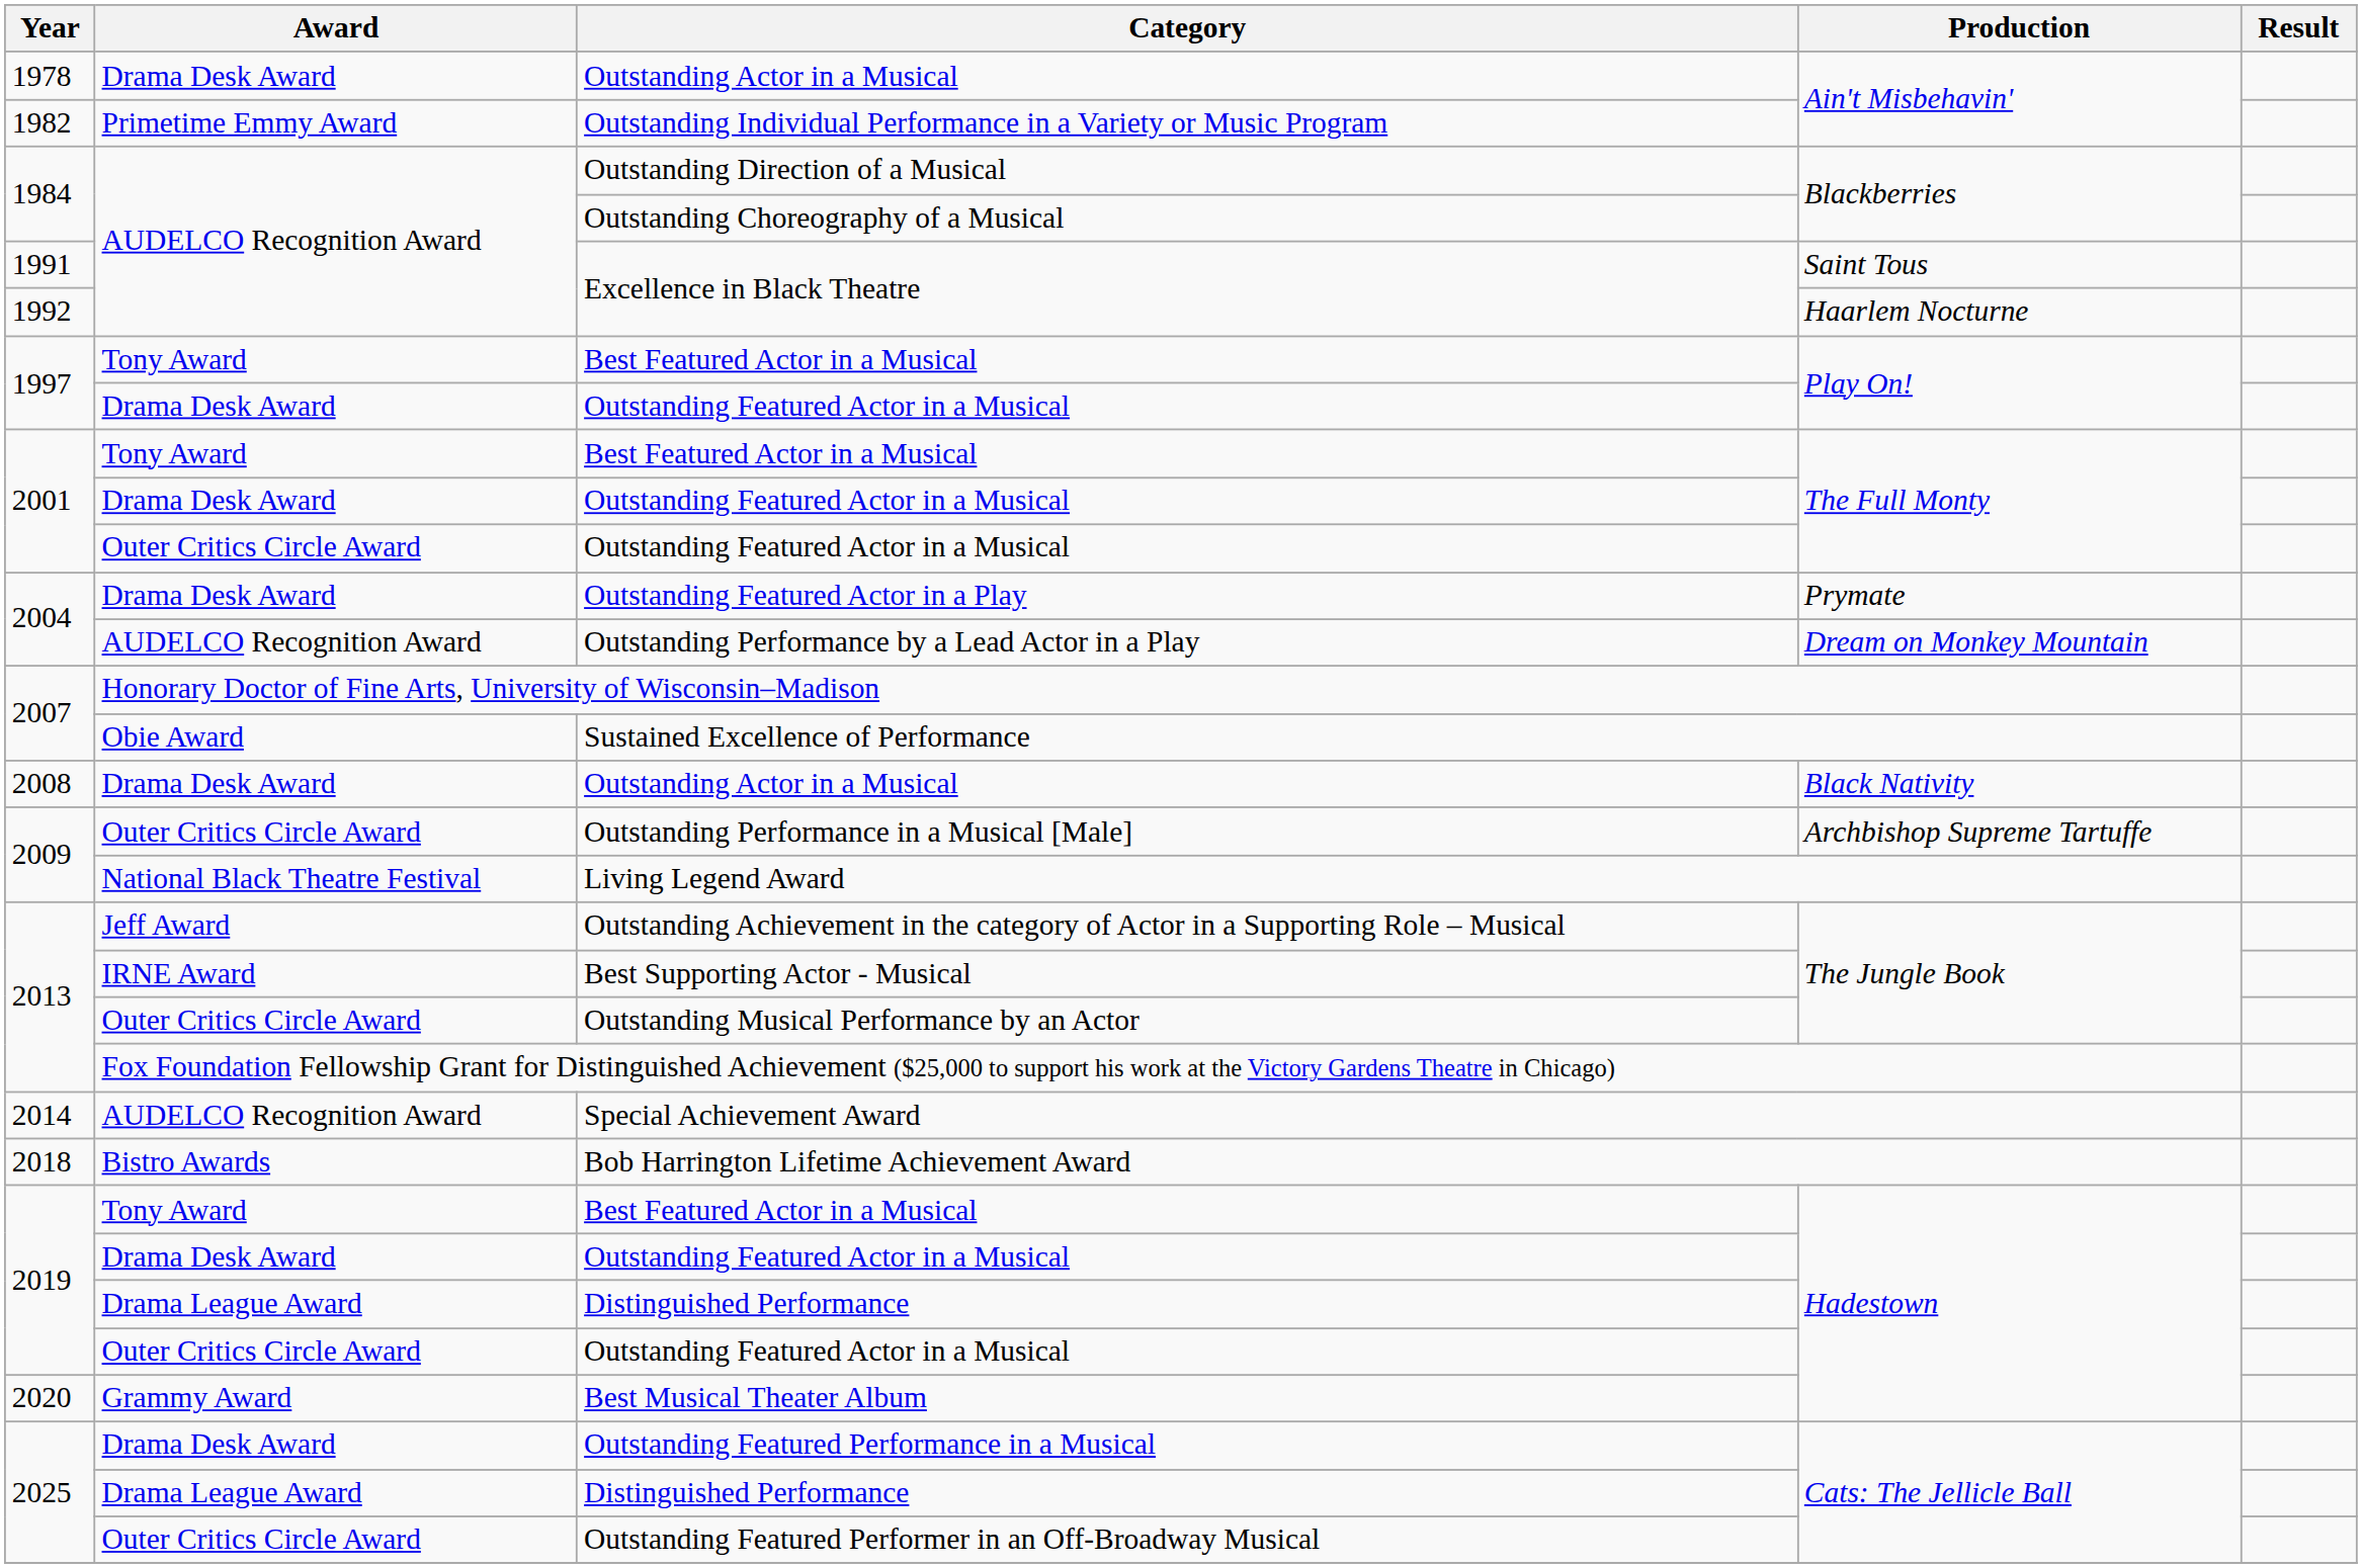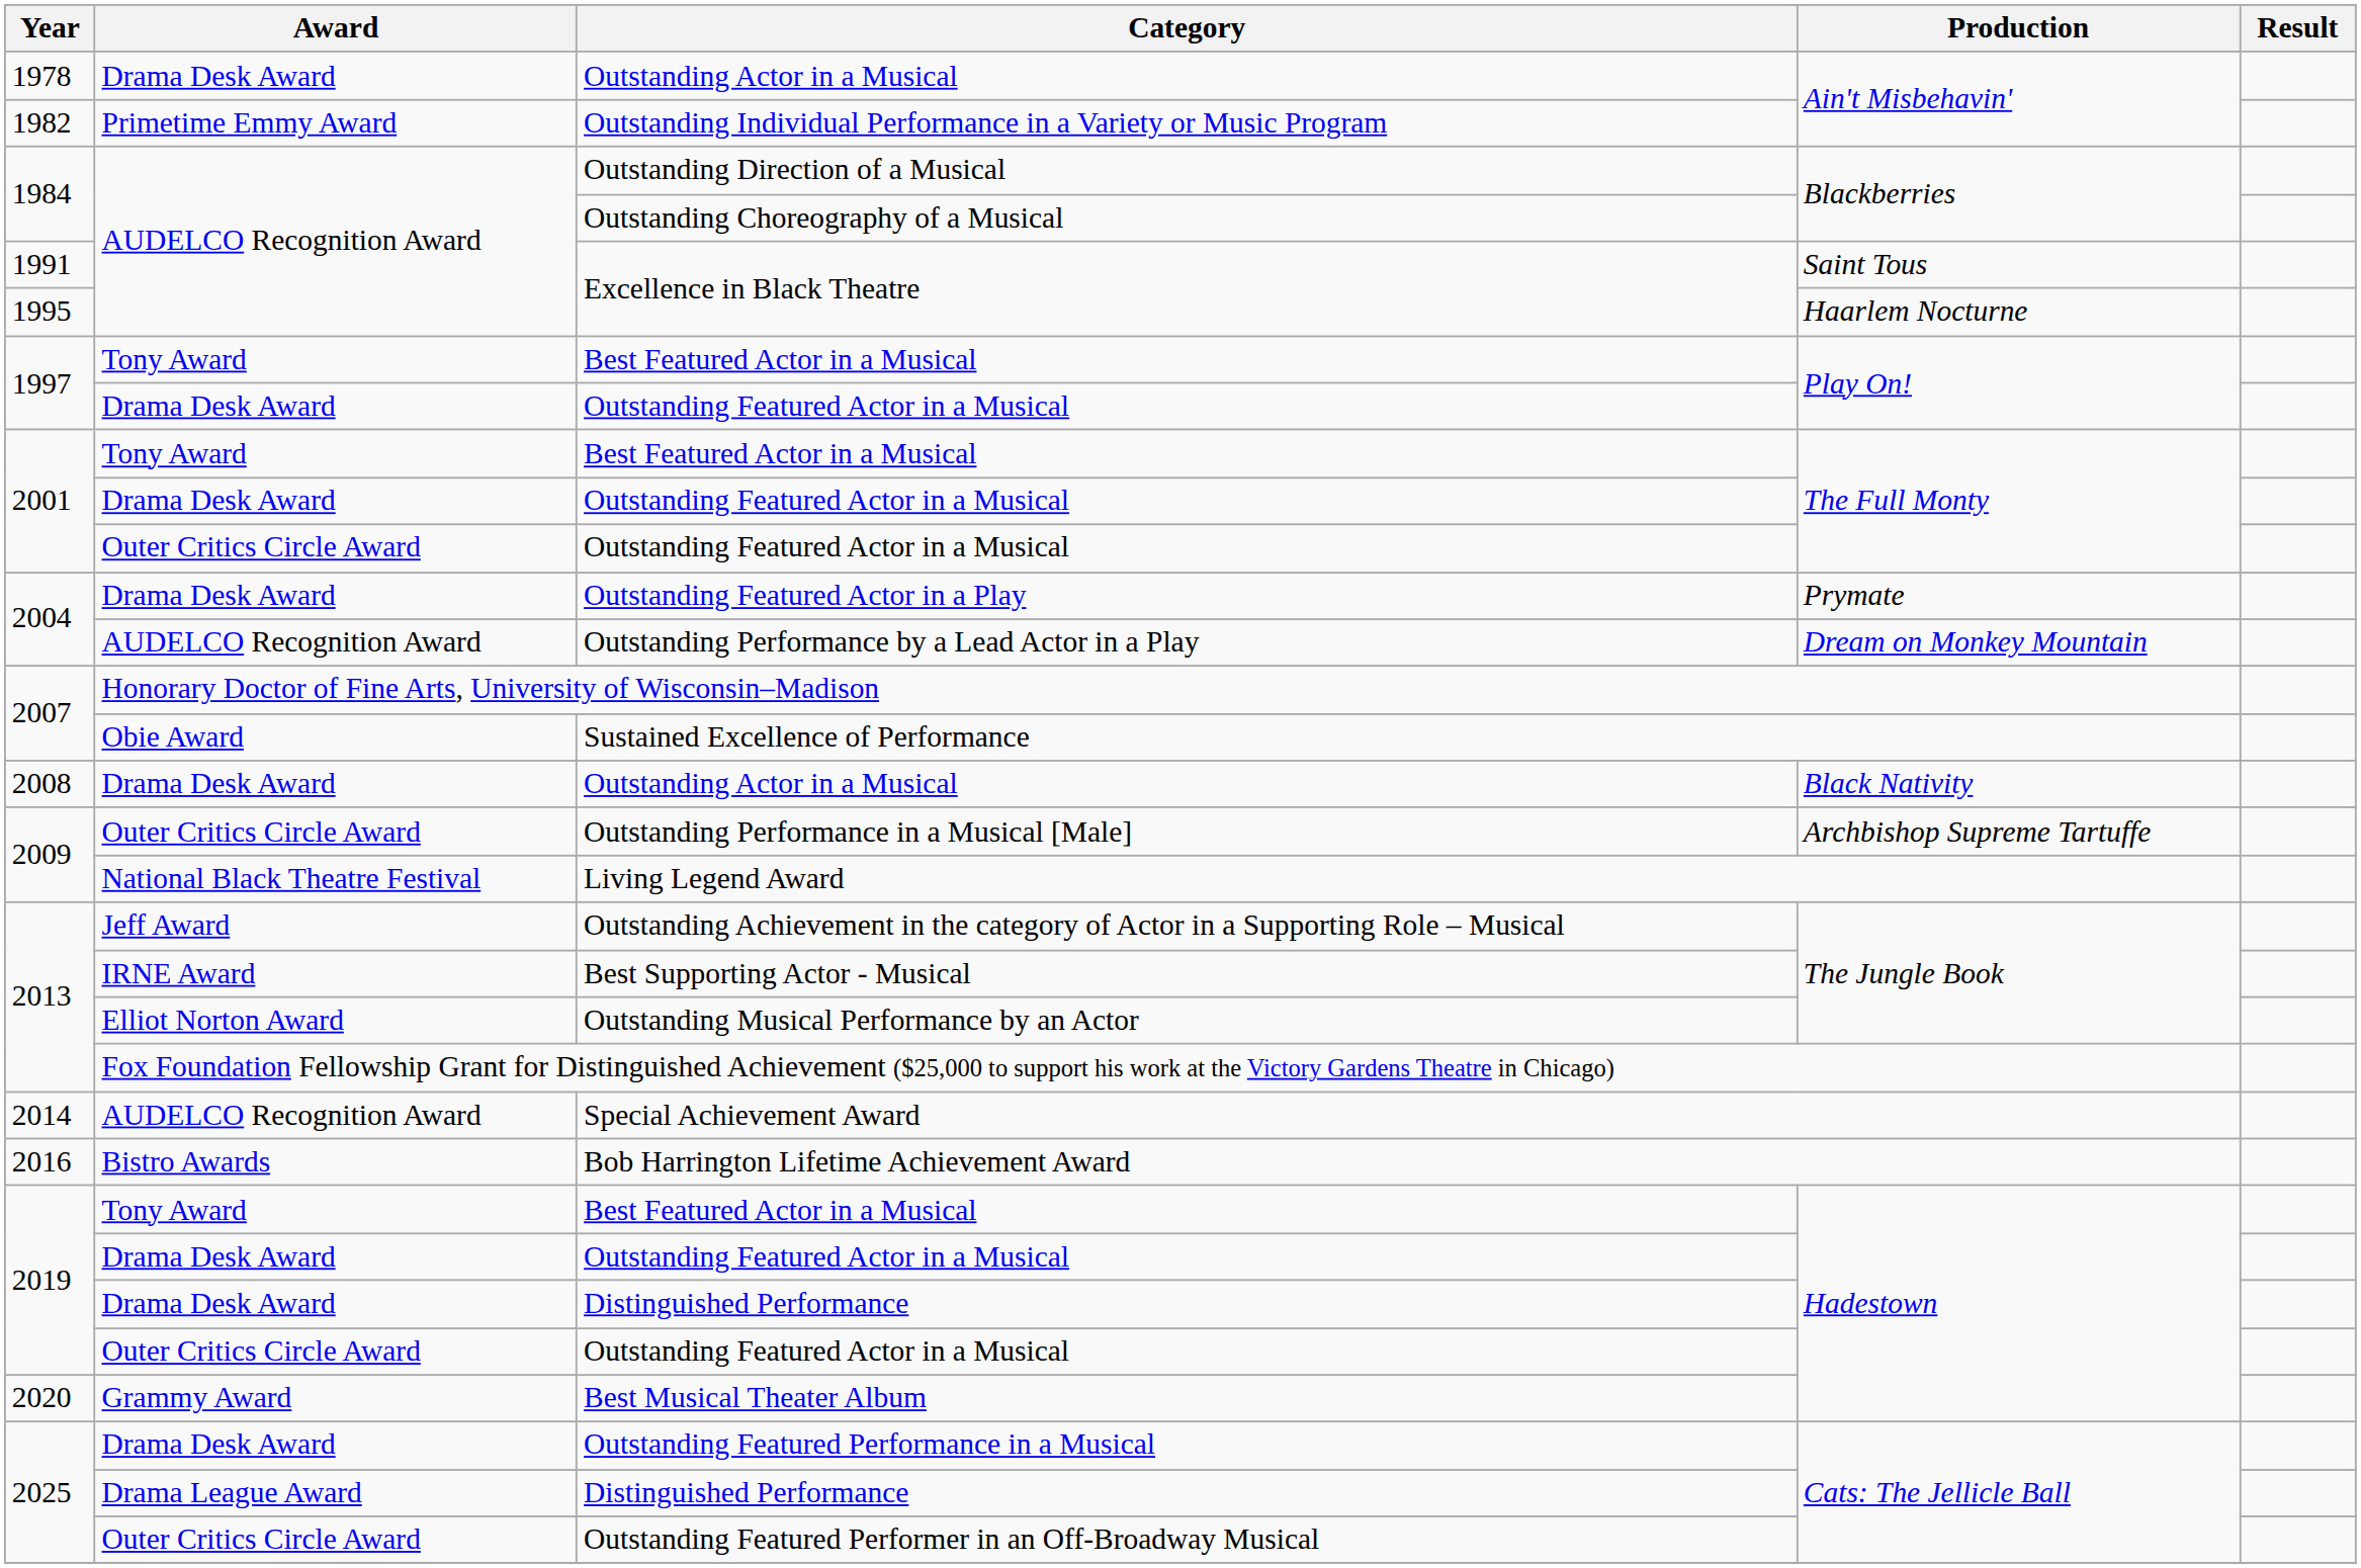 <table class="wikitable"  width="100%">
 <tr>
 <th>Year</th>
 <th>Award</th>
 <th>Category</th>
 <th>Production</th>
 <th>Result</th>
 </tr>
 <tr>
 <td>1978</td>
 <td><a href='#'>Drama Desk Award</a></td>
 <td><a href='#'>Outstanding Actor in a Musical</a></td>
 <td rowspan=2><em><a href='#'>Ain't Misbehavin'</a></em></td>
 <td></td>
 </tr>
 <tr>
 <td>1982</td>
 <td><a href='#'>Primetime Emmy Award</a></td>
 <td><a href='#'>Outstanding Individual Performance in a Variety or Music Program</a></td>
 <td></td>
 </tr>
 <tr>
 <td rowspan=2>1984</td>
 <td rowspan=4><a href='#'>AUDELCO</a> Recognition Award</td>
 <td>Outstanding Direction of a Musical</td>
 <td rowspan=2><em>Blackberries</em></td>
 <td></td>
 </tr>
 <tr>
 <td>Outstanding Choreography of a Musical</td>
 <td></td>
 </tr>
 <tr>
 <td>1991</td>
 <td rowspan=2>Excellence in Black Theatre</td>
 <td><em>Saint Tous</em></td>
 <td></td>
 </tr>
 <tr>
-<td>1992</td>
+<td>1995</td>
 <td><em>Haarlem Nocturne</em></td>
 <td></td>
 </tr>
 <tr>
 <td rowspan=2>1997</td>
 <td><a href='#'>Tony Award</a></td>
 <td><a href='#'>Best Featured Actor in a Musical</a></td>
 <td rowspan=2><em><a href='#'>Play On!</a></em></td>
 <td></td>
 </tr>
 <tr>
 <td><a href='#'>Drama Desk Award</a></td>
 <td><a href='#'>Outstanding Featured Actor in a Musical</a></td>
 <td></td>
 </tr>
 <tr>
 <td rowspan=3>2001</td>
 <td><a href='#'>Tony Award</a></td>
 <td><a href='#'>Best Featured Actor in a Musical</a></td>
 <td rowspan=3><em><a href='#'>The Full Monty</a></em></td>
 <td></td>
 </tr>
 <tr>
 <td><a href='#'>Drama Desk Award</a></td>
 <td><a href='#'>Outstanding Featured Actor in a Musical</a></td>
 <td></td>
 </tr>
 <tr>
 <td><a href='#'>Outer Critics Circle Award</a></td>
 <td>Outstanding Featured Actor in a Musical</td>
 <td></td>
 </tr>
 <tr>
 <td rowspan=2>2004</td>
 <td><a href='#'>Drama Desk Award</a></td>
 <td><a href='#'>Outstanding Featured Actor in a Play</a></td>
 <td><em>Prymate</em></td>
 <td></td>
 </tr>
 <tr>
 <td><a href='#'>AUDELCO</a> Recognition Award</td>
 <td>Outstanding Performance by a Lead Actor in a Play</td>
 <td><em><a href='#'>Dream on Monkey Mountain</a></em></td>
 <td></td>
 </tr>
 <tr>
 <td rowspan=2>2007</td>
 <td colspan=3><a href='#'>Honorary Doctor of Fine Arts</a>, <a href='#'>University of Wisconsin–Madison</a></td>
 <td></td>
 </tr>
 <tr>
 <td><a href='#'>Obie Award</a></td>
 <td colspan=2>Sustained Excellence of Performance</td>
 <td></td>
 </tr>
 <tr>
 <td>2008</td>
 <td><a href='#'>Drama Desk Award</a></td>
 <td><a href='#'>Outstanding Actor in a Musical</a></td>
 <td><em><a href='#'>Black Nativity</a></em></td>
 <td></td>
 </tr>
 <tr>
 <td rowspan=2>2009</td>
 <td><a href='#'>Outer Critics Circle Award</a></td>
 <td>Outstanding Performance in a Musical [Male]</td>
 <td><em>Archbishop Supreme Tartuffe</em></td>
 <td></td>
 </tr>
 <tr>
 <td><a href='#'>National Black Theatre Festival</a></td>
 <td colspan=2>Living Legend Award</td>
 <td></td>
 </tr>
 <tr>
 <td rowspan=4>2013</td>
 <td><a href='#'>Jeff Award</a></td>
 <td>Outstanding Achievement in the category of Actor in a Supporting Role – Musical</td>
 <td rowspan=3><em>The Jungle Book</em></td>
 <td></td>
 </tr>
 <tr>
 <td><a href='#'>IRNE Award</a></td>
 <td>Best Supporting Actor - Musical</td>
 <td></td>
 </tr>
 <tr>
-<td><a href='#'>Outer Critics Circle Award</a></td>
+<td><a href='#'>Elliot Norton Award</a></td>
 <td>Outstanding Musical Performance by an Actor</td>
 <td></td>
 </tr>
 <tr>
 <td colspan=3><a href='#'>Fox Foundation</a> Fellowship Grant for Distinguished Achievement <small>($25,000 to support his work at the <a href='#'>Victory Gardens Theatre</a> in Chicago)</small></td>
 <td></td>
 </tr>
 <tr>
 <td>2014</td>
 <td><a href='#'>AUDELCO</a> Recognition Award</td>
 <td colspan=2>Special Achievement Award</td>
 <td></td>
 </tr>
 <tr>
-<td>2018</td>
+<td>2016</td>
 <td><a href='#'>Bistro Awards</a></td>
 <td colspan=2>Bob Harrington Lifetime Achievement Award</td>
 <td></td>
 </tr>
 <tr>
 <td rowspan="4">2019</td>
 <td><a href='#'>Tony Award</a></td>
 <td><a href='#'>Best Featured Actor in a Musical</a></td>
 <td rowspan="5"><em><a href='#'>Hadestown</a></em></td>
 <td></td>
 </tr>
 <tr>
 <td><a href='#'>Drama Desk Award</a></td>
 <td><a href='#'>Outstanding Featured Actor in a Musical</a></td>
 <td></td>
 </tr>
 <tr>
-<td><a href='#'>Drama League Award</a></td>
+<td><a href='#'>Drama Desk Award</a></td>
 <td><a href='#'>Distinguished Performance</a></td>
 <td></td>
 </tr>
 <tr>
 <td><a href='#'>Outer Critics Circle Award</a></td>
 <td>Outstanding Featured Actor in a Musical</td>
 <td></td>
 </tr>
 <tr>
 <td>2020</td>
 <td><a href='#'>Grammy Award</a></td>
 <td><a href='#'>Best Musical Theater Album</a></td>
 <td></td>
 </tr>
 <tr>
 <td rowspan="3">2025</td>
 <td><a href='#'>Drama Desk Award</a></td>
 <td><a href='#'>Outstanding Featured Performance in a Musical</a></td>
 <td rowspan="3"><em><a href='#'>Cats: The Jellicle Ball</a></em></td>
 <td></td>
 </tr>
 <tr>
 <td><a href='#'>Drama League Award</a></td>
 <td><a href='#'>Distinguished Performance</a></td>
 <td></td>
 </tr>
 <tr>
 <td><a href='#'>Outer Critics Circle Award</a></td>
 <td>Outstanding Featured Performer in an Off-Broadway Musical</td>
 <td></td>
 </tr>
 <tr>
 </tr>
 </table>
